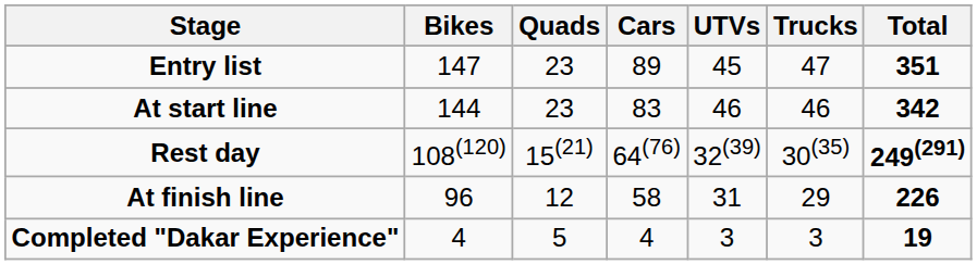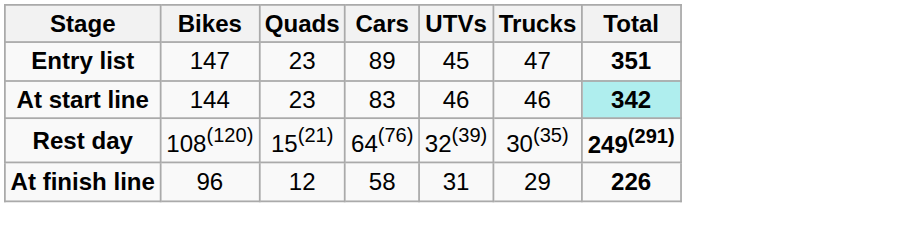 <table class="wikitable" style="font-size:85%; text-align:center">
 <tr>
 <th>Stage</th>
 <th>Bikes</th>
 <th>Quads</th>
 <th>Cars</th>
 <th>UTVs</th>
 <th>Trucks</th>
 <th>Total</th>
 </tr>
 <tr>
 <td><strong>Entry list</strong></td>
 <td>147</td>
 <td>23</td>
 <td>89</td>
 <td>45</td>
 <td>47</td>
 <td><strong>351</strong></td>
 </tr>
 <tr>
 <td><strong>At start line</strong></td>
 <td>144</td>
 <td>23</td>
 <td>83</td>
 <td>46</td>
 <td>46</td>
-<td><strong>342</strong></td>
+<td style="background: paleturquoise;"><strong>342</strong></td>
 </tr>
 <tr>
 <td><strong>Rest day</strong></td>
 <td>108<sup>(120)</sup></td>
 <td>15<sup>(21)</sup></td>
 <td>64<sup>(76)</sup></td>
 <td>32<sup>(39)</sup></td>
 <td>30<sup>(35)</sup></td>
 <td><strong>249<sup>(291)</sup></strong></td>
 </tr>
 <tr>
 <td><strong>At finish line</strong></td>
 <td>96</td>
 <td>12</td>
 <td>58</td>
 <td>31</td>
 <td>29</td>
 <td><strong>226</strong></td>
 </tr>
-<tr>
-<td><strong>Completed "Dakar Experience"</strong></td>
-<td>4</td>
-<td>5</td>
-<td>4</td>
-<td>3</td>
-<td>3</td>
-<td><strong>19</strong></td>
-</tr>
 </table>
